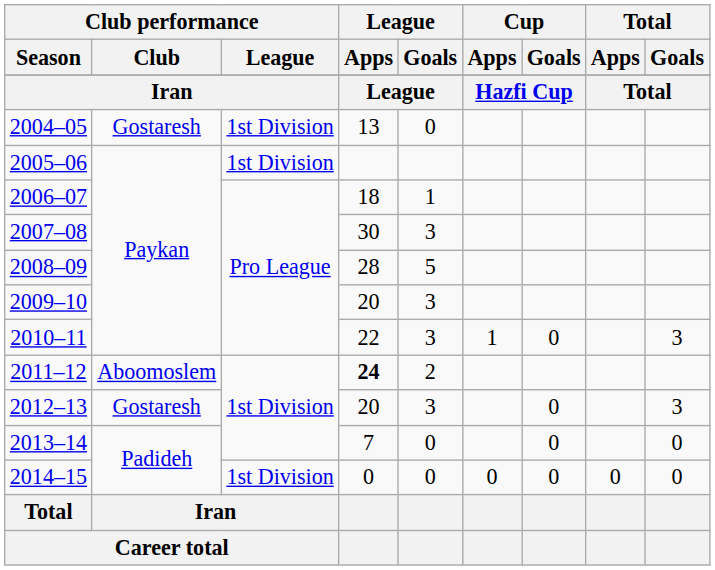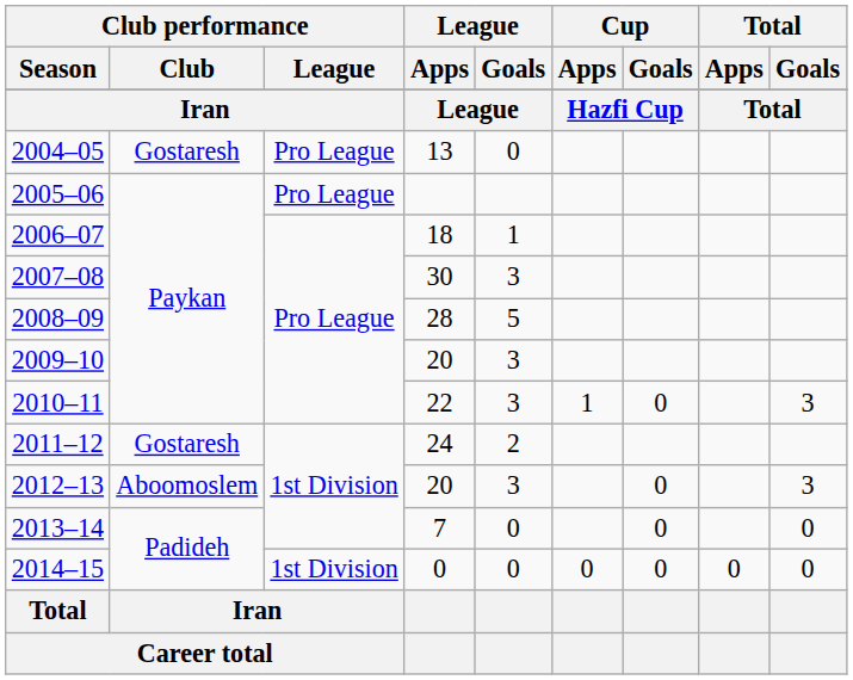 <table class="wikitable" style="text-align:center">
 <tr>
 <th colspan=3>Club performance</th>
 <th colspan=2>League</th>
 <th colspan=2>Cup</th>
 <th colspan=2>Total</th>
 </tr>
 <tr>
 <th>Season</th>
 <th>Club</th>
 <th>League</th>
 <th>Apps</th>
 <th>Goals</th>
 <th>Apps</th>
 <th>Goals</th>
 <th>Apps</th>
 <th>Goals</th>
 </tr>
 <tr>
 </tr>
 <tr>
 <th colspan=3>Iran</th>
 <th colspan=2>League</th>
 <th colspan=2><a href='#'>Hazfi Cup</a></th>
 <th colspan=2>Total</th>
 </tr>
 <tr>
 <td><a href='#'>2004–05</a></td>
 <td><a href='#'>Gostaresh</a></td>
-<td><a href='#'>1st Division</a></td>
+<td><a href='#'>Pro League</a></td>
 <td>13</td>
 <td>0</td>
 <td></td>
 <td></td>
 <td></td>
 <td></td>
 </tr>
 <tr>
 <td><a href='#'>2005–06</a></td>
 <td rowspan="6"><a href='#'>Paykan</a></td>
-<td><a href='#'>1st Division</a></td>
+<td><a href='#'>Pro League</a></td>
 <td></td>
 <td></td>
 <td></td>
 <td></td>
 <td></td>
 <td></td>
 </tr>
 <tr>
 <td><a href='#'>2006–07</a></td>
 <td rowspan="5"><a href='#'>Pro League</a></td>
 <td>18</td>
 <td>1</td>
 <td></td>
 <td></td>
 <td></td>
 <td></td>
 </tr>
 <tr>
 <td><a href='#'>2007–08</a></td>
 <td>30</td>
 <td>3</td>
 <td></td>
 <td></td>
 <td></td>
 <td></td>
 </tr>
 <tr>
 <td><a href='#'>2008–09</a></td>
 <td>28</td>
 <td>5</td>
 <td></td>
 <td></td>
 <td></td>
 <td></td>
 </tr>
 <tr>
 <td><a href='#'>2009–10</a></td>
 <td>20</td>
 <td>3</td>
 <td></td>
 <td></td>
 <td></td>
 <td></td>
 </tr>
 <tr>
 <td><a href='#'>2010–11</a></td>
 <td>22</td>
 <td>3</td>
 <td>1</td>
 <td>0</td>
 <td></td>
 <td>3</td>
 </tr>
 <tr>
 <td><a href='#'>2011–12</a></td>
-<td><a href='#'>Aboomoslem</a></td>
+<td><a href='#'>Gostaresh</a></td>
 <td rowspan="3"><a href='#'>1st Division</a></td>
-<td><strong>24</strong></td>
+<td>24</td>
 <td>2</td>
 <td></td>
 <td></td>
 <td></td>
 <td></td>
 </tr>
 <tr>
 <td><a href='#'>2012–13</a></td>
-<td><a href='#'>Gostaresh</a></td>
+<td><a href='#'>Aboomoslem</a></td>
 <td>20</td>
 <td>3</td>
 <td></td>
 <td>0</td>
 <td></td>
 <td>3</td>
 </tr>
 <tr>
 <td><a href='#'>2013–14</a></td>
 <td rowspan="2"><a href='#'>Padideh</a></td>
 <td>7</td>
 <td>0</td>
 <td></td>
 <td>0</td>
 <td></td>
 <td>0</td>
 </tr>
 <tr>
 <td><a href='#'>2014–15</a></td>
 <td><a href='#'>1st Division</a></td>
 <td>0</td>
 <td>0</td>
 <td>0</td>
 <td>0</td>
 <td>0</td>
 <td>0</td>
 </tr>
 <tr>
 <th rowspan=1>Total</th>
 <th colspan=2>Iran</th>
 <th></th>
 <th></th>
 <th></th>
 <th></th>
 <th></th>
 <th></th>
 </tr>
 <tr>
 <th colspan=3>Career total</th>
 <th></th>
 <th></th>
 <th></th>
 <th></th>
 <th></th>
 <th></th>
 </tr>
 </table>
